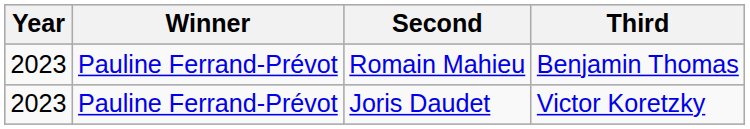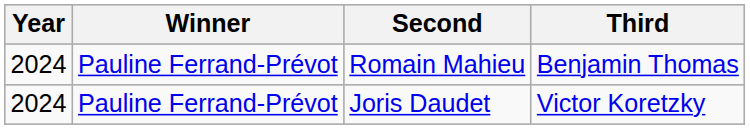 <table class="wikitable sortable">
 <tr>
 <th>Year</th>
 <th>Winner</th>
 <th>Second</th>
 <th>Third</th>
 </tr>
 <tr>
-<td>2023</td>
+<td>2024</td>
 <td><a href='#'>Pauline Ferrand-Prévot</a></td>
 <td><a href='#'>Romain Mahieu</a></td>
 <td><a href='#'>Benjamin Thomas</a></td>
 </tr>
 <tr>
-<td>2023</td>
+<td>2024</td>
 <td><a href='#'>Pauline Ferrand-Prévot</a></td>
 <td><a href='#'>Joris Daudet</a></td>
 <td><a href='#'>Victor Koretzky</a></td>
 </tr>
 </table>
